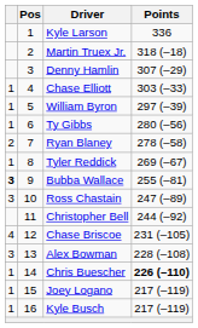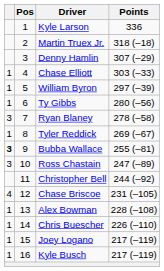 <table class="wikitable" style="font-size: 95%;">
 <tr>
 <th></th>
 <th>Pos</th>
 <th>Driver</th>
 <th>Points</th>
 </tr>
 <tr>
 <td align="left"></td>
 <td style="text-align:center;">1</td>
 <td><a href='#'>Kyle Larson</a></td>
 <td style="text-align:center;">336</td>
 </tr>
 <tr>
 <td align="left"></td>
 <td style="text-align:center;">2</td>
 <td><a href='#'>Martin Truex Jr.</a></td>
 <td style="text-align:center;">318 (–18)</td>
 </tr>
 <tr>
 <td align="left"></td>
 <td style="text-align:center;">3</td>
 <td><a href='#'>Denny Hamlin</a></td>
 <td style="text-align:center;">307 (–29)</td>
 </tr>
 <tr>
 <td align="left"> 1</td>
 <td style="text-align:center;">4</td>
 <td><a href='#'>Chase Elliott</a></td>
 <td style="text-align:center;">303 (–33)</td>
 </tr>
 <tr>
 <td align="left"> 1</td>
 <td style="text-align:center;">5</td>
 <td><a href='#'>William Byron</a></td>
 <td style="text-align:center;">297 (–39)</td>
 </tr>
 <tr>
 <td align="left"> 1</td>
 <td style="text-align:center;">6</td>
 <td><a href='#'>Ty Gibbs</a></td>
 <td style="text-align:center;">280 (–56)</td>
 </tr>
 <tr>
-<td align="left"> 2</td>
+<td align="left"> 3</td>
 <td style="text-align:center;">7</td>
 <td><a href='#'>Ryan Blaney</a></td>
 <td style="text-align:center;">278 (–58)</td>
 </tr>
 <tr>
 <td align="left"> 1</td>
 <td style="text-align:center;">8</td>
 <td><a href='#'>Tyler Reddick</a></td>
 <td style="text-align:center;">269 (–67)</td>
 </tr>
 <tr>
 <td align="left"><strong> 3</strong></td>
 <td style="text-align:center;">9</td>
 <td><a href='#'>Bubba Wallace</a></td>
 <td style="text-align:center;">255 (–81)</td>
 </tr>
 <tr>
 <td align="left"> 3</td>
 <td style="text-align:center;">10</td>
 <td><a href='#'>Ross Chastain</a></td>
 <td style="text-align:center;">247 (–89)</td>
 </tr>
 <tr>
 <td align="left"></td>
 <td style="text-align:center;">11</td>
 <td><a href='#'>Christopher Bell</a></td>
 <td style="text-align:center;">244 (–92)</td>
 </tr>
 <tr>
 <td align="left"> 4</td>
 <td style="text-align:center;">12</td>
 <td><a href='#'>Chase Briscoe</a></td>
 <td style="text-align:center;">231 (–105)</td>
 </tr>
 <tr>
-<td align="left"> 3</td>
+<td align="left"> 1</td>
 <td style="text-align:center;">13</td>
 <td><a href='#'>Alex Bowman</a></td>
 <td style="text-align:center;">228 (–108)</td>
 </tr>
 <tr>
 <td align="left"> 1</td>
 <td style="text-align:center;">14</td>
 <td><a href='#'>Chris Buescher</a></td>
-<td style="text-align:center;"><strong>226 (–110)</strong></td>
+<td style="text-align:center;">226 (–110)</td>
 </tr>
 <tr>
 <td align="left"> 1</td>
 <td style="text-align:center;">15</td>
 <td><a href='#'>Joey Logano</a></td>
 <td style="text-align:center;">217 (–119)</td>
 </tr>
 <tr>
 <td align="left"> 1</td>
 <td style="text-align:center;">16</td>
 <td><a href='#'>Kyle Busch</a></td>
 <td style="text-align:center;">217 (–119)</td>
 </tr>
 <tr class="sortbottom">
 <th colspan="9"></th>
 </tr>
 </table>
